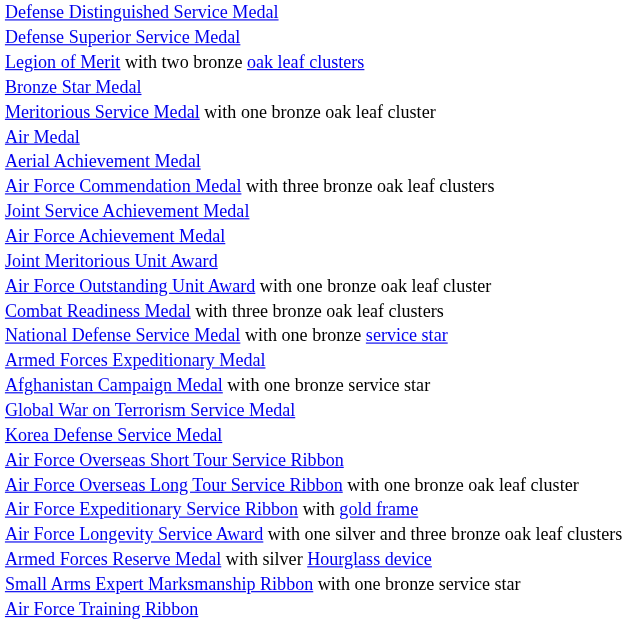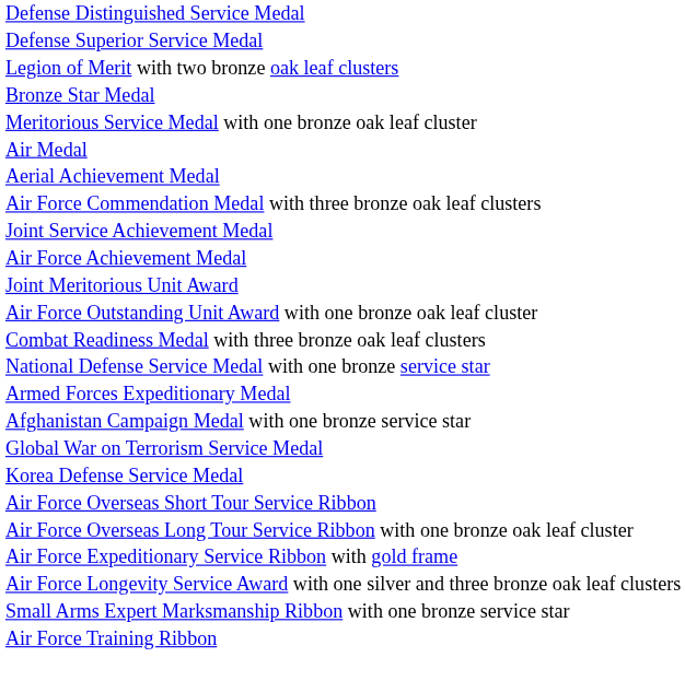 <table>
 <tr>
 <td></td>
 <td><a href='#'>Defense Distinguished Service Medal</a></td>
 </tr>
 <tr>
 <td></td>
 <td><a href='#'>Defense Superior Service Medal</a></td>
 </tr>
 <tr>
 <td><span></span><span></span></td>
 <td><a href='#'>Legion of Merit</a> with two bronze <a href='#'>oak leaf clusters</a></td>
 </tr>
 <tr>
 <td></td>
 <td><a href='#'>Bronze Star Medal</a></td>
 </tr>
 <tr>
 <td></td>
 <td><a href='#'>Meritorious Service Medal</a> with one bronze oak leaf cluster</td>
 </tr>
 <tr>
 <td></td>
 <td><a href='#'>Air Medal</a></td>
 </tr>
 <tr>
 <td></td>
 <td><a href='#'>Aerial Achievement Medal</a></td>
 </tr>
 <tr>
 <td><span></span><span></span><span></span></td>
 <td><a href='#'>Air Force Commendation Medal</a> with three bronze oak leaf clusters</td>
 </tr>
 <tr>
 <td></td>
 <td><a href='#'>Joint Service Achievement Medal</a></td>
 </tr>
 <tr>
 <td></td>
 <td><a href='#'>Air Force Achievement Medal</a></td>
 </tr>
 <tr>
 <td></td>
 <td><a href='#'>Joint Meritorious Unit Award</a></td>
 </tr>
 <tr>
 <td></td>
 <td><a href='#'>Air Force Outstanding Unit Award</a> with one bronze oak leaf cluster</td>
 </tr>
 <tr>
 <td><span></span><span></span><span></span></td>
 <td><a href='#'>Combat Readiness Medal</a> with three bronze oak leaf clusters</td>
 </tr>
 <tr>
 <td></td>
 <td><a href='#'>National Defense Service Medal</a> with one bronze <a href='#'>service star</a></td>
 </tr>
 <tr>
 <td></td>
 <td><a href='#'>Armed Forces Expeditionary Medal</a></td>
 </tr>
 <tr>
 <td></td>
 <td><a href='#'>Afghanistan Campaign Medal</a> with one bronze service star</td>
 </tr>
 <tr>
 <td></td>
 <td><a href='#'>Global War on Terrorism Service Medal</a></td>
 </tr>
 <tr>
 <td></td>
 <td><a href='#'>Korea Defense Service Medal</a></td>
 </tr>
 <tr>
 <td></td>
 <td><a href='#'>Air Force Overseas Short Tour Service Ribbon</a></td>
 </tr>
 <tr>
 <td></td>
 <td><a href='#'>Air Force Overseas Long Tour Service Ribbon</a> with one bronze oak leaf cluster</td>
 </tr>
 <tr>
 <td></td>
 <td><a href='#'>Air Force Expeditionary Service Ribbon</a> with <a href='#'>gold frame</a></td>
 </tr>
 <tr>
 <td><span></span><span></span><span></span><span></span></td>
 <td><a href='#'>Air Force Longevity Service Award</a> with one silver and three bronze oak leaf clusters</td>
 </tr>
 <tr>
-<td><span></span></td>
-<td><a href='#'>Armed Forces Reserve Medal</a> with silver <a href='#'>Hourglass device</a></td>
-</tr>
-<tr>
 <td></td>
 <td><a href='#'>Small Arms Expert Marksmanship Ribbon</a> with one bronze service star</td>
 </tr>
 <tr>
 <td></td>
 <td><a href='#'>Air Force Training Ribbon</a></td>
 </tr>
 </table>
